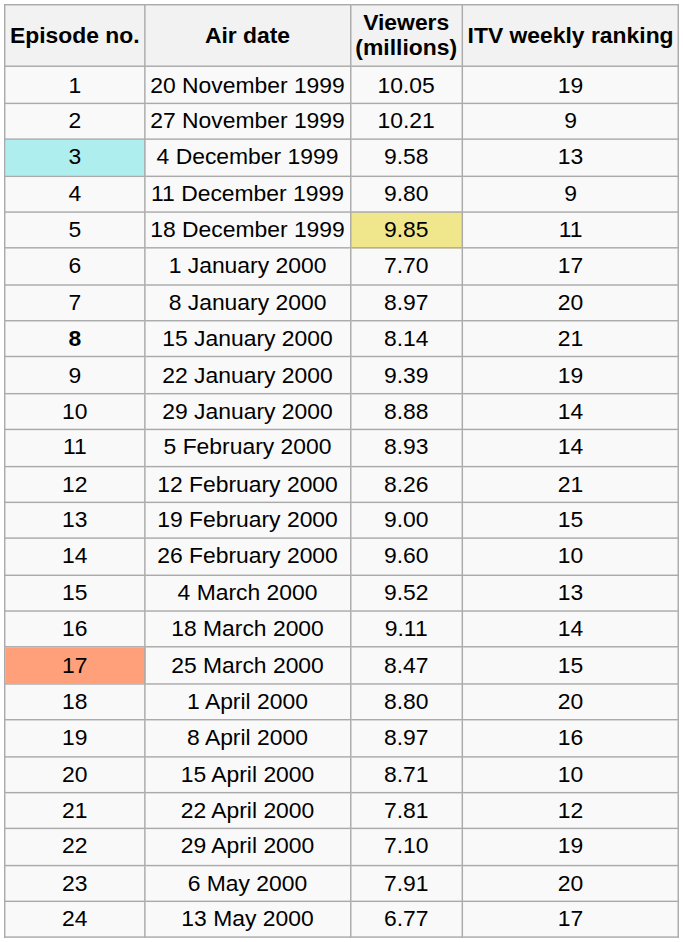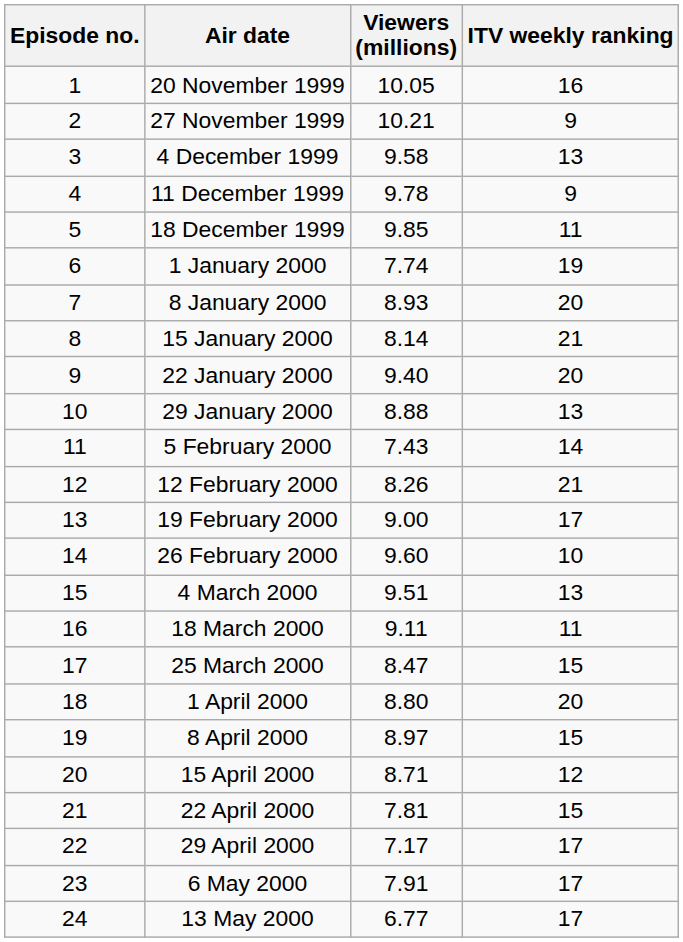 <table class="wikitable" style="text-align:center;">
 <tr>
 <th>Episode no.</th>
 <th>Air date</th>
 <th>Viewers<br>(millions)</th>
 <th>ITV weekly ranking</th>
 </tr>
 <tr>
 <td>1</td>
 <td>20 November 1999</td>
 <td>10.05</td>
-<td>19</td>
+<td>16</td>
 </tr>
 <tr>
 <td>2</td>
 <td>27 November 1999</td>
 <td>10.21</td>
 <td>9</td>
 </tr>
 <tr>
-<td style="background: paleturquoise;">3</td>
+<td>3</td>
 <td>4 December 1999</td>
 <td>9.58</td>
 <td>13</td>
 </tr>
 <tr>
 <td>4</td>
 <td>11 December 1999</td>
-<td>9.80</td>
+<td>9.78</td>
 <td>9</td>
 </tr>
 <tr>
 <td>5</td>
 <td>18 December 1999</td>
-<td style="background: khaki;">9.85</td>
+<td>9.85</td>
 <td>11</td>
 </tr>
 <tr>
 <td>6</td>
 <td>1 January 2000</td>
-<td>7.70</td>
-<td>17</td>
+<td>7.74</td>
+<td>19</td>
 </tr>
 <tr>
 <td>7</td>
 <td>8 January 2000</td>
-<td>8.97</td>
+<td>8.93</td>
 <td>20</td>
 </tr>
 <tr>
-<td><strong>8</strong></td>
+<td>8</td>
 <td>15 January 2000</td>
 <td>8.14</td>
 <td>21</td>
 </tr>
 <tr>
 <td>9</td>
 <td>22 January 2000</td>
-<td>9.39</td>
-<td>19</td>
+<td>9.40</td>
+<td>20</td>
 </tr>
 <tr>
 <td>10</td>
 <td>29 January 2000</td>
 <td>8.88</td>
-<td>14</td>
+<td>13</td>
 </tr>
 <tr>
 <td>11</td>
 <td>5 February 2000</td>
-<td>8.93</td>
+<td>7.43</td>
 <td>14</td>
 </tr>
 <tr>
 <td>12</td>
 <td>12 February 2000</td>
 <td>8.26</td>
 <td>21</td>
 </tr>
 <tr>
 <td>13</td>
 <td>19 February 2000</td>
 <td>9.00</td>
-<td>15</td>
+<td>17</td>
 </tr>
 <tr>
 <td>14</td>
 <td>26 February 2000</td>
 <td>9.60</td>
 <td>10</td>
 </tr>
 <tr>
 <td>15</td>
 <td>4 March 2000</td>
-<td>9.52</td>
+<td>9.51</td>
 <td>13</td>
 </tr>
 <tr>
 <td>16</td>
 <td>18 March 2000</td>
 <td>9.11</td>
-<td>14</td>
+<td>11</td>
 </tr>
 <tr>
-<td style="background: lightsalmon;">17</td>
+<td>17</td>
 <td>25 March 2000</td>
 <td>8.47</td>
 <td>15</td>
 </tr>
 <tr>
 <td>18</td>
 <td>1 April 2000</td>
 <td>8.80</td>
 <td>20</td>
 </tr>
 <tr>
 <td>19</td>
 <td>8 April 2000</td>
 <td>8.97</td>
-<td>16</td>
+<td>15</td>
 </tr>
 <tr>
 <td>20</td>
 <td>15 April 2000</td>
 <td>8.71</td>
-<td>10</td>
+<td>12</td>
 </tr>
 <tr>
 <td>21</td>
 <td>22 April 2000</td>
 <td>7.81</td>
-<td>12</td>
+<td>15</td>
 </tr>
 <tr>
 <td>22</td>
 <td>29 April 2000</td>
-<td>7.10</td>
-<td>19</td>
+<td>7.17</td>
+<td>17</td>
 </tr>
 <tr>
 <td>23</td>
 <td>6 May 2000</td>
 <td>7.91</td>
-<td>20</td>
+<td>17</td>
 </tr>
 <tr>
 <td>24</td>
 <td>13 May 2000</td>
 <td>6.77</td>
 <td>17</td>
 </tr>
 </table>
